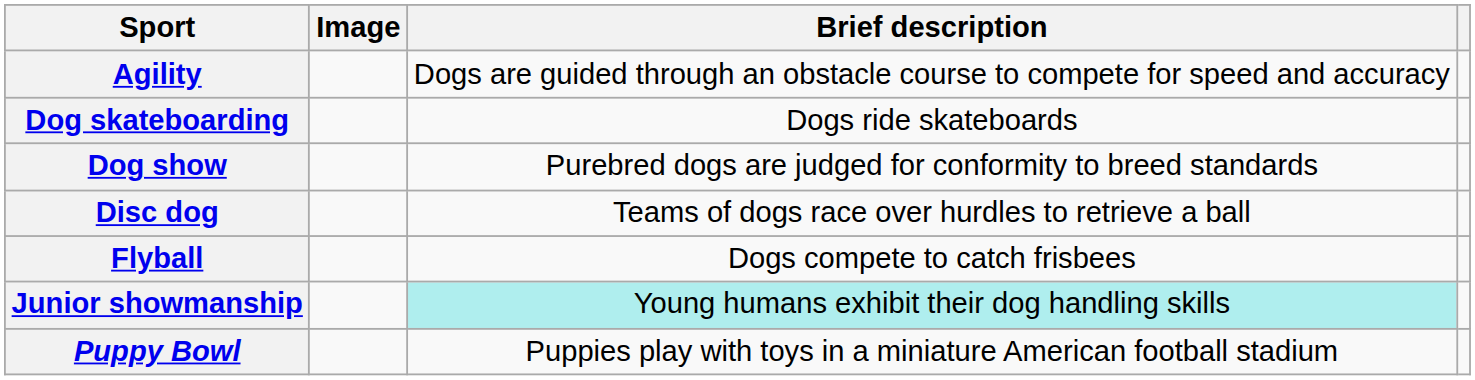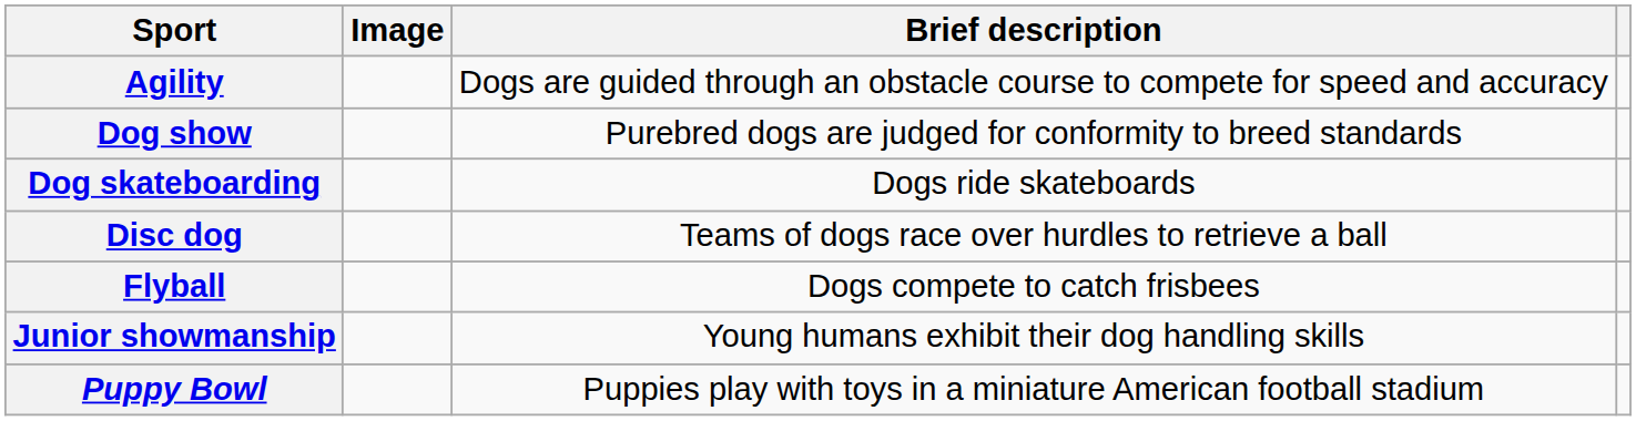 <table class="wikitable sortable" style="text-align: center;">
 <tr>
 <th scope="col">Sport</th>
 <th scope="col" class="unsortable">Image</th>
 <th scope="col" class="unsortable">Brief description</th>
 <th scope="col" class="unsortable"></th>
 </tr>
 <tr>
 <th scope="row"><a href='#'>Agility</a></th>
 <td></td>
 <td>Dogs are guided through an obstacle course to compete for speed and accuracy</td>
 <td></td>
 </tr>
 <tr>
+<th scope="row"><a href='#'>Dog show</a></th>
+<td></td>
+<td>Purebred dogs are judged for conformity to breed standards</td>
+<td></td>
+</tr>
+<tr>
 <th scope="row"><a href='#'>Dog skateboarding</a></th>
 <td></td>
 <td>Dogs ride skateboards</td>
-<td></td>
-</tr>
-<tr>
-<th scope="row"><a href='#'>Dog show</a></th>
-<td></td>
-<td>Purebred dogs are judged for conformity to breed standards</td>
 <td></td>
 </tr>
 <tr>
 <th scope="row"><a href='#'>Disc dog</a></th>
 <td></td>
 <td>Teams of dogs race over hurdles to retrieve a ball</td>
 <td></td>
 </tr>
 <tr>
 <th scope="row"><a href='#'>Flyball</a></th>
 <td></td>
 <td>Dogs compete to catch frisbees</td>
 <td></td>
 </tr>
 <tr>
 <th scope="row"><a href='#'>Junior showmanship</a></th>
 <td></td>
-<td style="background: paleturquoise;">Young humans exhibit their dog handling skills</td>
+<td>Young humans exhibit their dog handling skills</td>
 <td></td>
 </tr>
 <tr>
 <th scope="row"><em><a href='#'>Puppy Bowl</a></em></th>
 <td></td>
 <td>Puppies play with toys in a miniature American football stadium</td>
 <td></td>
 </tr>
 </table>
